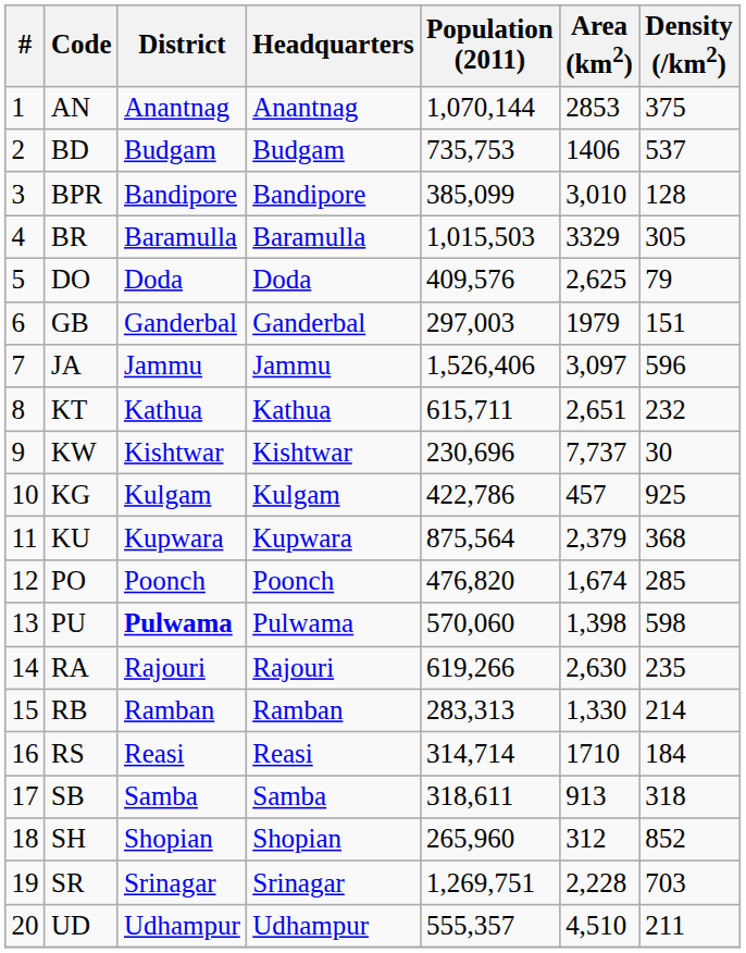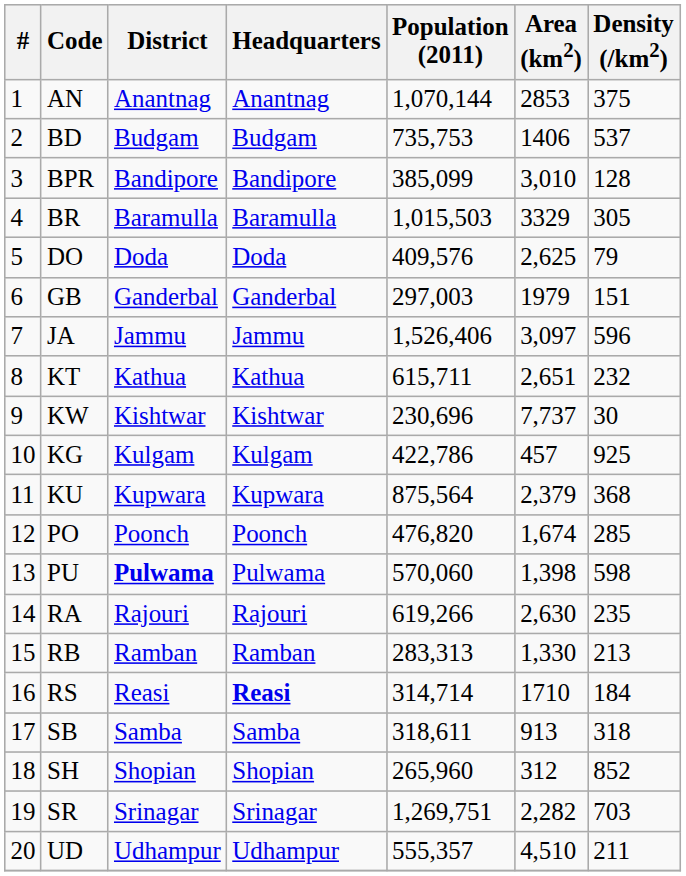 <table class="wikitable sortable">
 <tr>
 <th>#</th>
 <th>Code</th>
 <th>District</th>
 <th>Headquarters</th>
 <th>Population <br>(2011)</th>
 <th>Area <br>(km<sup>2</sup>)</th>
 <th>Density <br>(/km<sup>2</sup>)</th>
 </tr>
 <tr>
 <td>1</td>
 <td>AN</td>
 <td><a href='#'>Anantnag</a></td>
 <td><a href='#'>Anantnag</a></td>
 <td> 1,070,144</td>
 <td> 2853</td>
 <td> 375</td>
 </tr>
 <tr>
 <td>2</td>
 <td>BD</td>
 <td><a href='#'>Budgam</a></td>
 <td><a href='#'>Budgam</a></td>
 <td> 735,753</td>
 <td> 1406</td>
 <td> 537</td>
 </tr>
 <tr>
 <td>3</td>
 <td>BPR</td>
 <td><a href='#'>Bandipore</a></td>
 <td><a href='#'>Bandipore</a></td>
 <td> 385,099</td>
 <td> 3,010</td>
 <td> 128</td>
 </tr>
 <tr>
 <td>4</td>
 <td>BR</td>
 <td><a href='#'>Baramulla</a></td>
 <td><a href='#'>Baramulla</a></td>
 <td> 1,015,503</td>
 <td> 3329</td>
 <td> 305</td>
 </tr>
 <tr>
 <td>5</td>
 <td>DO</td>
 <td><a href='#'>Doda</a></td>
 <td><a href='#'>Doda</a></td>
 <td> 409,576</td>
 <td> 2,625</td>
 <td> 79</td>
 </tr>
 <tr>
 <td>6</td>
 <td>GB</td>
 <td><a href='#'>Ganderbal</a></td>
 <td><a href='#'>Ganderbal</a></td>
 <td> 297,003</td>
 <td> 1979</td>
 <td> 151</td>
 </tr>
 <tr>
 <td>7</td>
 <td>JA</td>
 <td><a href='#'>Jammu</a></td>
 <td><a href='#'>Jammu</a></td>
 <td> 1,526,406</td>
 <td> 3,097</td>
 <td> 596</td>
 </tr>
 <tr>
 <td>8</td>
 <td>KT</td>
 <td><a href='#'>Kathua</a></td>
 <td><a href='#'>Kathua</a></td>
 <td> 615,711</td>
 <td> 2,651</td>
 <td> 232</td>
 </tr>
 <tr>
 <td>9</td>
 <td>KW</td>
 <td><a href='#'>Kishtwar</a></td>
 <td><a href='#'>Kishtwar</a></td>
 <td> 230,696</td>
 <td> 7,737</td>
 <td> 30</td>
 </tr>
 <tr>
 <td>10</td>
 <td>KG</td>
 <td><a href='#'>Kulgam</a></td>
 <td><a href='#'>Kulgam</a></td>
 <td> 422,786</td>
 <td> 457</td>
 <td> 925</td>
 </tr>
 <tr>
 <td>11</td>
 <td>KU</td>
 <td><a href='#'>Kupwara</a></td>
 <td><a href='#'>Kupwara</a></td>
 <td> 875,564</td>
 <td> 2,379</td>
 <td> 368</td>
 </tr>
 <tr>
 <td>12</td>
 <td>PO</td>
 <td><a href='#'>Poonch</a></td>
 <td><a href='#'>Poonch</a></td>
 <td> 476,820</td>
 <td> 1,674</td>
 <td> 285</td>
 </tr>
 <tr>
 <td>13</td>
 <td>PU</td>
 <td><strong><a href='#'>Pulwama</a></strong></td>
 <td><a href='#'>Pulwama</a></td>
 <td> 570,060</td>
 <td> 1,398</td>
 <td> 598</td>
 </tr>
 <tr>
 <td>14</td>
 <td>RA</td>
 <td><a href='#'>Rajouri</a></td>
 <td><a href='#'>Rajouri</a></td>
 <td> 619,266</td>
 <td> 2,630</td>
 <td> 235</td>
 </tr>
 <tr>
 <td>15</td>
 <td>RB</td>
 <td><a href='#'>Ramban</a></td>
 <td><a href='#'>Ramban</a></td>
 <td> 283,313</td>
 <td> 1,330</td>
-<td> 214</td>
+<td> 213</td>
 </tr>
 <tr>
 <td>16</td>
 <td>RS</td>
 <td><a href='#'>Reasi</a></td>
-<td><a href='#'>Reasi</a></td>
+<td><strong><a href='#'>Reasi</a></strong></td>
 <td> 314,714</td>
 <td> 1710</td>
 <td> 184</td>
 </tr>
 <tr>
 <td>17</td>
 <td>SB</td>
 <td><a href='#'>Samba</a></td>
 <td><a href='#'>Samba</a></td>
 <td> 318,611</td>
 <td> 913</td>
 <td> 318</td>
 </tr>
 <tr>
 <td>18</td>
 <td>SH</td>
 <td><a href='#'>Shopian</a></td>
 <td><a href='#'>Shopian</a></td>
 <td> 265,960</td>
 <td> 312</td>
 <td> 852</td>
 </tr>
 <tr>
 <td>19</td>
 <td>SR</td>
 <td><a href='#'>Srinagar</a></td>
 <td><a href='#'>Srinagar</a></td>
 <td> 1,269,751</td>
-<td> 2,228</td>
+<td> 2,282</td>
 <td> 703</td>
 </tr>
 <tr>
 <td>20</td>
 <td>UD</td>
 <td><a href='#'>Udhampur</a></td>
 <td><a href='#'>Udhampur</a></td>
 <td> 555,357</td>
 <td> 4,510</td>
 <td> 211</td>
 </tr>
 <tr>
 </tr>
 </table>
